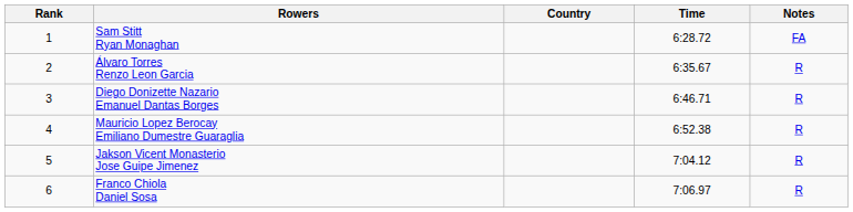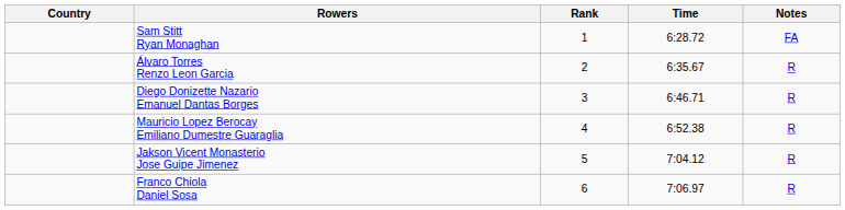 <table class="wikitable" width=60% style="text-align:center">
 <tr>
+<th>Country</th>
+<th>Rowers</th>
 <th>Rank</th>
-<th>Rowers</th>
-<th>Country</th>
 <th>Time</th>
 <th>Notes</th>
 </tr>
 <tr>
+<td align=left></td>
+<td align=left><a href='#'>Sam Stitt</a><br><a href='#'>Ryan Monaghan</a></td>
 <td>1</td>
-<td align=left><a href='#'>Sam Stitt</a><br><a href='#'>Ryan Monaghan</a></td>
-<td align=left></td>
 <td>6:28.72</td>
 <td><a href='#'>FA</a></td>
 </tr>
 <tr>
+<td align=left></td>
+<td align=left><a href='#'>Álvaro Torres</a><br><a href='#'>Renzo Leon Garcia</a></td>
 <td>2</td>
-<td align=left><a href='#'>Álvaro Torres</a><br><a href='#'>Renzo Leon Garcia</a></td>
-<td align=left></td>
 <td>6:35.67</td>
 <td><a href='#'>R</a></td>
 </tr>
 <tr>
+<td align=left></td>
+<td align=left><a href='#'>Diego Donizette Nazario</a><br><a href='#'>Emanuel Dantas Borges</a></td>
 <td>3</td>
-<td align=left><a href='#'>Diego Donizette Nazario</a><br><a href='#'>Emanuel Dantas Borges</a></td>
-<td align=left></td>
 <td>6:46.71</td>
 <td><a href='#'>R</a></td>
 </tr>
 <tr>
+<td align=left></td>
+<td align=left><a href='#'>Mauricio Lopez Berocay</a><br><a href='#'>Emiliano Dumestre Guaraglia</a></td>
 <td>4</td>
-<td align=left><a href='#'>Mauricio Lopez Berocay</a><br><a href='#'>Emiliano Dumestre Guaraglia</a></td>
-<td align=left></td>
 <td>6:52.38</td>
 <td><a href='#'>R</a></td>
 </tr>
 <tr>
+<td align=left></td>
+<td align=left><a href='#'>Jakson Vicent Monasterio</a><br><a href='#'>Jose Guipe Jimenez</a></td>
 <td>5</td>
-<td align=left><a href='#'>Jakson Vicent Monasterio</a><br><a href='#'>Jose Guipe Jimenez</a></td>
-<td align=left></td>
 <td>7:04.12</td>
 <td><a href='#'>R</a></td>
 </tr>
 <tr>
+<td align=left></td>
+<td align=left><a href='#'>Franco Chiola</a><br><a href='#'>Daniel Sosa</a></td>
 <td>6</td>
-<td align=left><a href='#'>Franco Chiola</a><br><a href='#'>Daniel Sosa</a></td>
-<td align=left></td>
 <td>7:06.97</td>
 <td><a href='#'>R</a></td>
 </tr>
 </table>
